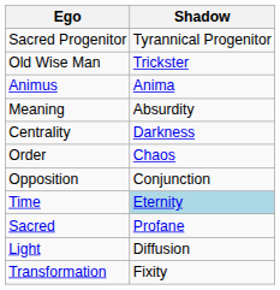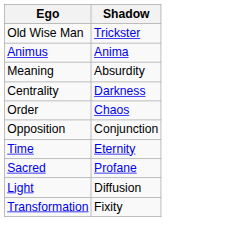 <table class="wikitable">
 <tr>
 <th>Ego</th>
 <th>Shadow</th>
-</tr>
-<tr>
-<td>Sacred Progenitor</td>
-<td>Tyrannical Progenitor</td>
 </tr>
 <tr>
 <td>Old Wise Man</td>
 <td><a href='#'>Trickster</a></td>
 </tr>
 <tr>
 <td><a href='#'>Animus</a></td>
 <td><a href='#'>Anima</a></td>
 </tr>
 <tr>
 <td>Meaning</td>
 <td>Absurdity</td>
 </tr>
 <tr>
 <td>Centrality</td>
 <td><a href='#'>Darkness</a></td>
 </tr>
 <tr>
 <td>Order</td>
 <td><a href='#'>Chaos</a></td>
 </tr>
 <tr>
 <td>Opposition</td>
 <td>Conjunction</td>
 </tr>
 <tr>
 <td><a href='#'>Time</a></td>
-<td style="background: lightblue;"><a href='#'>Eternity</a></td>
+<td><a href='#'>Eternity</a></td>
 </tr>
 <tr>
 <td><a href='#'>Sacred</a></td>
 <td><a href='#'>Profane</a></td>
 </tr>
 <tr>
 <td><a href='#'>Light</a></td>
 <td>Diffusion</td>
 </tr>
 <tr>
 <td><a href='#'>Transformation</a></td>
 <td>Fixity</td>
 </tr>
 </table>
